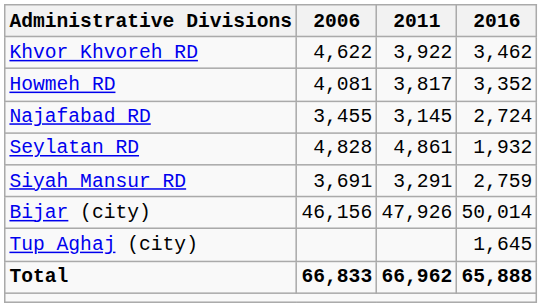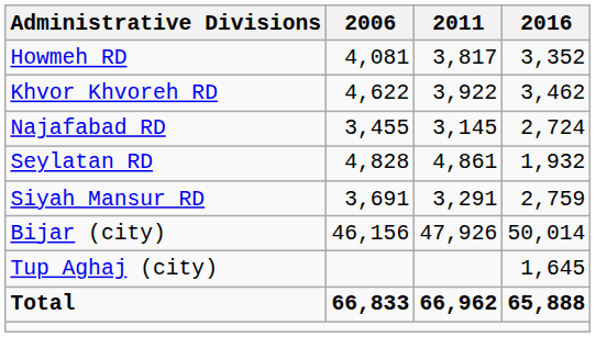 <table class="wikitable">
 <tr>
 <th>Administrative Divisions</th>
 <th>2006</th>
 <th>2011</th>
 <th>2016</th>
 </tr>
 <tr>
+<td><a href='#'>Howmeh RD</a></td>
+<td style="text-align: right;">4,081</td>
+<td style="text-align: right;">3,817</td>
+<td style="text-align: right;">3,352</td>
+</tr>
+<tr>
 <td><a href='#'>Khvor Khvoreh RD</a></td>
 <td style="text-align: right;">4,622</td>
 <td style="text-align: right;">3,922</td>
 <td style="text-align: right;">3,462</td>
-</tr>
-<tr>
-<td><a href='#'>Howmeh RD</a></td>
-<td style="text-align: right;">4,081</td>
-<td style="text-align: right;">3,817</td>
-<td style="text-align: right;">3,352</td>
 </tr>
 <tr>
 <td><a href='#'>Najafabad RD</a></td>
 <td style="text-align: right;">3,455</td>
 <td style="text-align: right;">3,145</td>
 <td style="text-align: right;">2,724</td>
 </tr>
 <tr>
 <td><a href='#'>Seylatan RD</a></td>
 <td style="text-align: right;">4,828</td>
 <td style="text-align: right;">4,861</td>
 <td style="text-align: right;">1,932</td>
 </tr>
 <tr>
 <td><a href='#'>Siyah Mansur RD</a></td>
 <td style="text-align: right;">3,691</td>
 <td style="text-align: right;">3,291</td>
 <td style="text-align: right;">2,759</td>
 </tr>
 <tr>
 <td><a href='#'>Bijar</a> (city)</td>
 <td style="text-align: right;">46,156</td>
 <td style="text-align: right;">47,926</td>
 <td style="text-align: right;">50,014</td>
 </tr>
 <tr>
 <td><a href='#'>Tup Aghaj</a> (city)</td>
 <td style="text-align: right;"></td>
 <td style="text-align: right;"></td>
 <td style="text-align: right;">1,645</td>
 </tr>
 <tr>
 <td><strong>Total</strong></td>
 <td style="text-align: right;"><strong>66,833</strong></td>
 <td style="text-align: right;"><strong>66,962</strong></td>
 <td style="text-align: right;"><strong>65,888</strong></td>
 </tr>
 <tr>
 <td colspan=4></td>
 </tr>
 </table>
